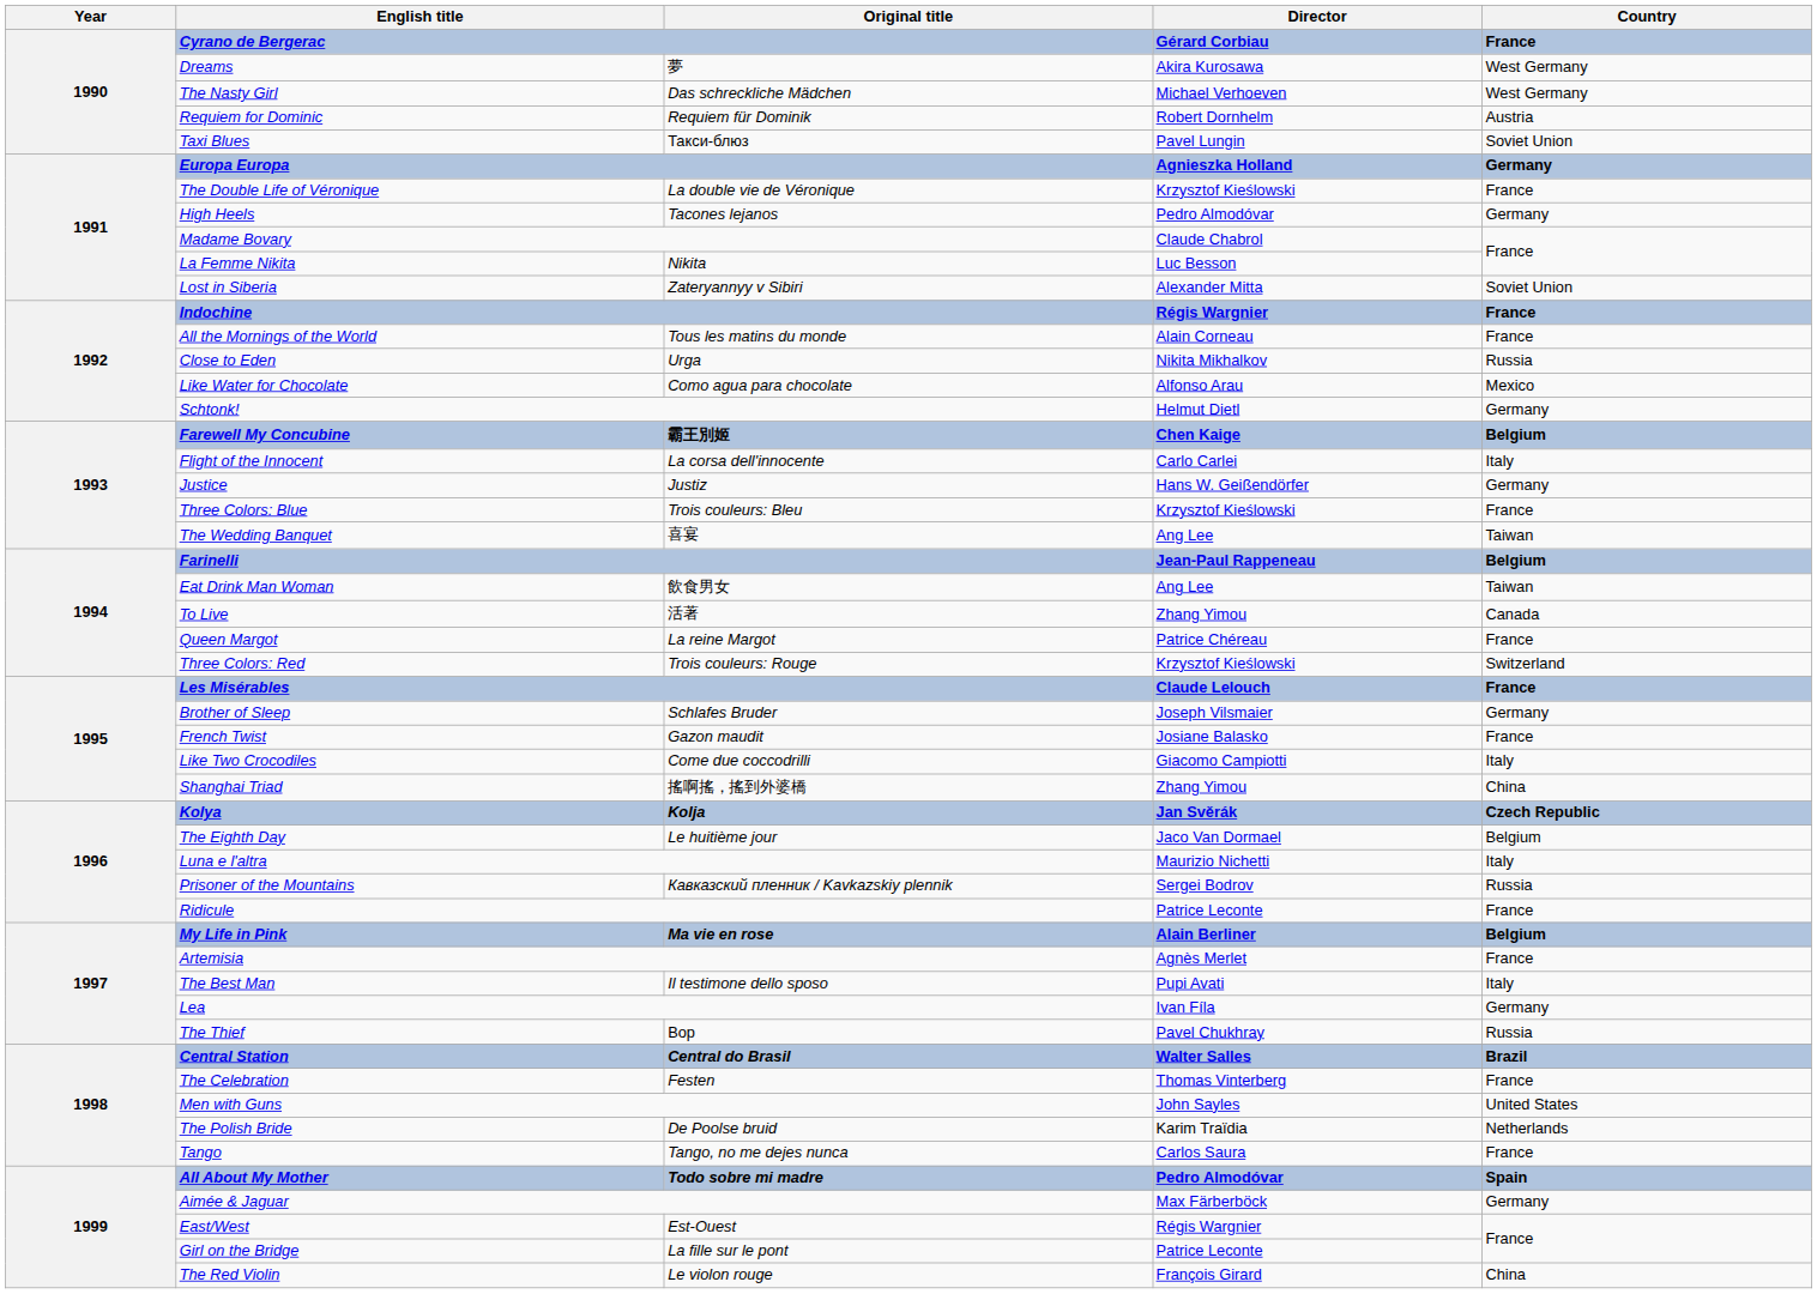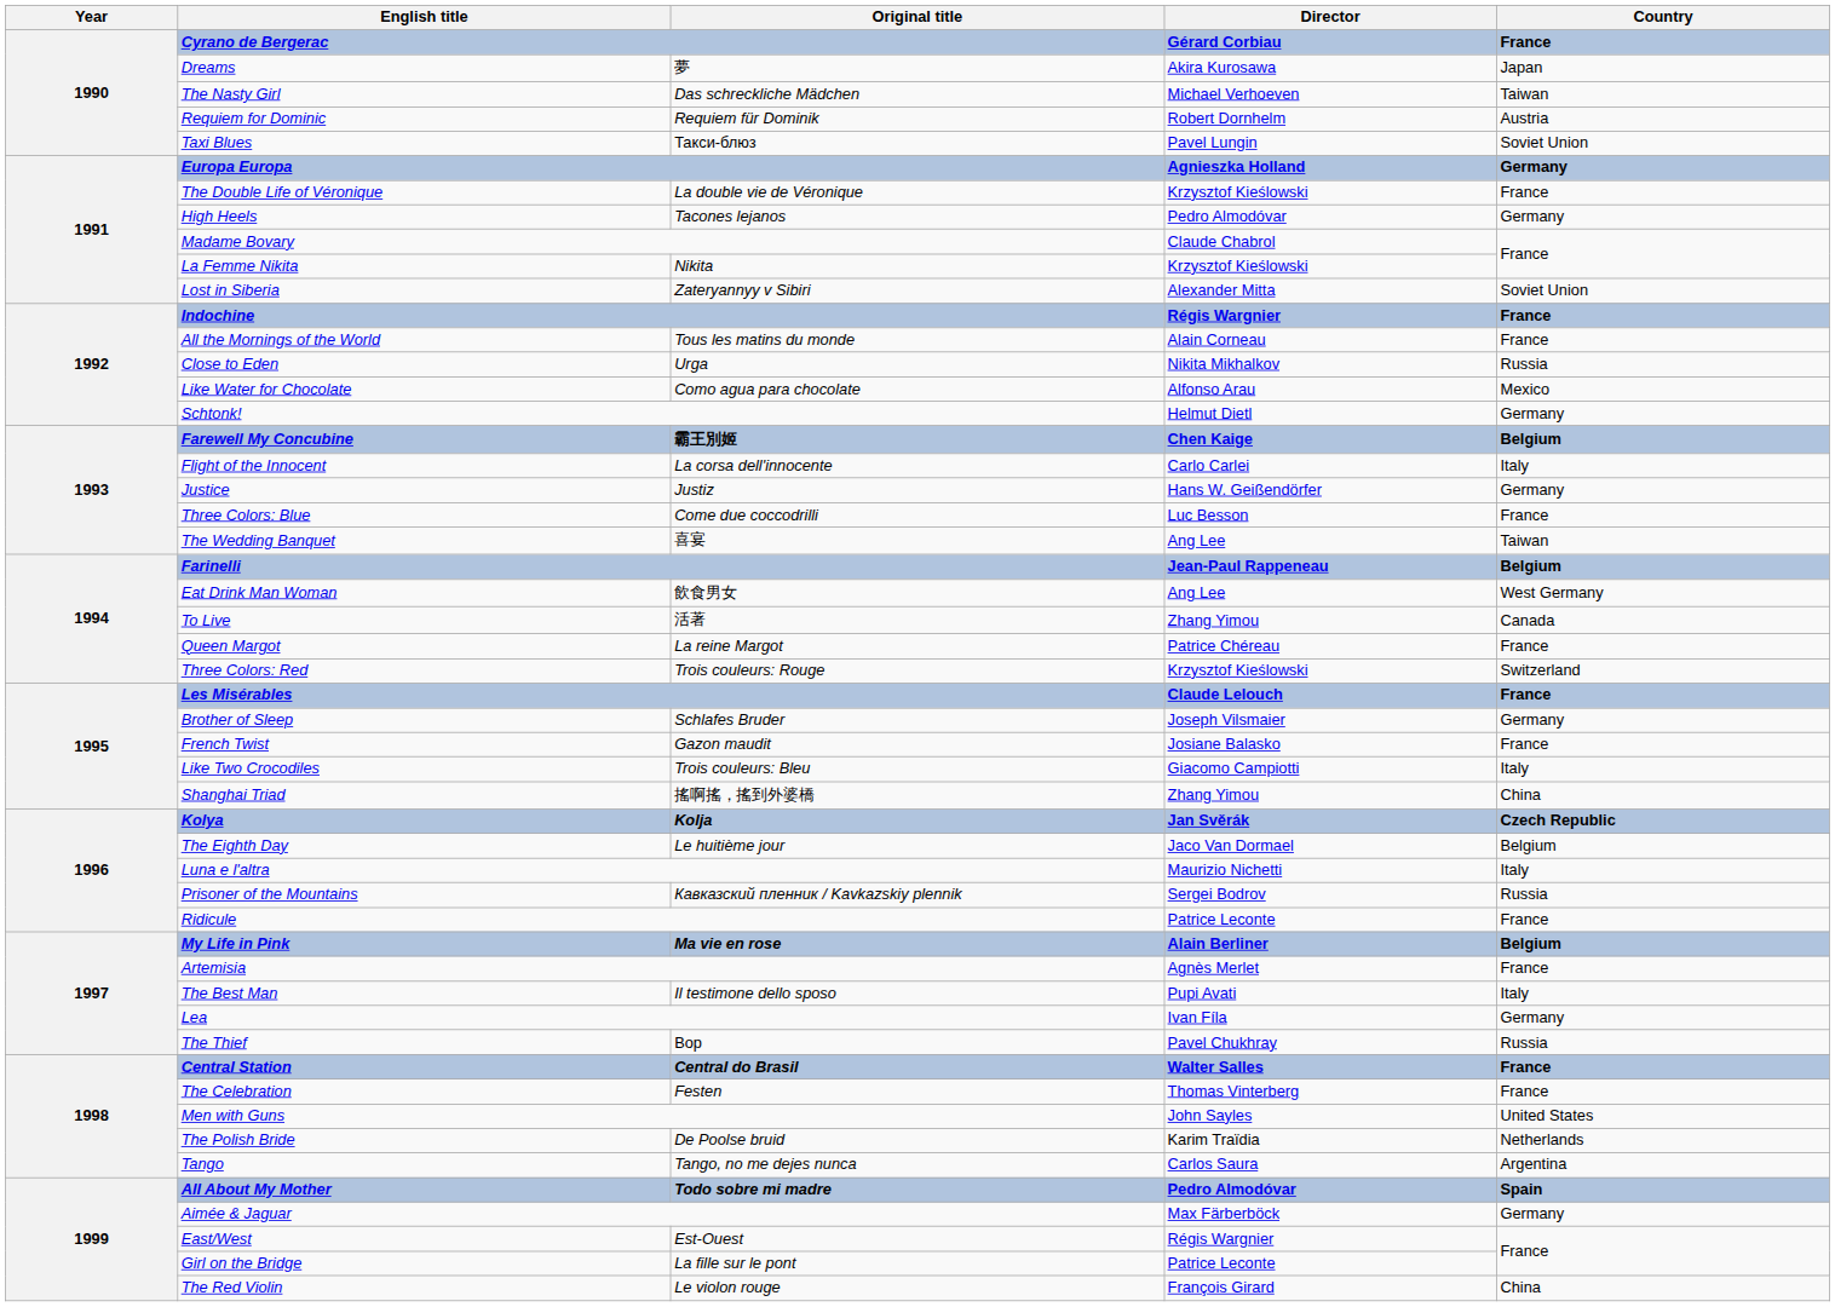 <table class="wikitable sortable" width="95%" cellpadding="5">
 <tr bgcolor="#CCCCCC">
 <th width="100">Year</th>
 <th width="300">English title</th>
 <th width="300">Original title</th>
 <th width="200">Director</th>
 <th width="200">Country</th>
 </tr>
 <tr>
 <th rowspan="5" style="text-align:center;">1990</th>
 <td colspan="2" style="background:#B0C4DE;"><strong><em><a href='#'>Cyrano de Bergerac</a></em></strong></td>
 <td style="background:#B0C4DE;"><strong><a href='#'>Gérard Corbiau</a></strong></td>
 <td style="background:#B0C4DE;"><strong>France</strong></td>
 </tr>
 <tr>
 <td><em><a href='#'>Dreams</a></em></td>
 <td>夢</td>
 <td><a href='#'>Akira Kurosawa</a></td>
-<td>West Germany</td>
+<td>Japan</td>
 </tr>
 <tr>
 <td><em><a href='#'>The Nasty Girl</a></em></td>
 <td><em>Das schreckliche Mädchen</em></td>
 <td><a href='#'>Michael Verhoeven</a></td>
-<td>West Germany</td>
+<td>Taiwan</td>
 </tr>
 <tr>
 <td><em><a href='#'>Requiem for Dominic</a></em></td>
 <td><em>Requiem für Dominik</em></td>
 <td><a href='#'>Robert Dornhelm</a></td>
 <td>Austria</td>
 </tr>
 <tr>
 <td><em><a href='#'>Taxi Blues</a></em></td>
 <td>Такси-блюз</td>
 <td><a href='#'>Pavel Lungin</a></td>
 <td>Soviet Union</td>
 </tr>
 <tr>
 <th rowspan="6" style="text-align:center;">1991</th>
 <td colspan="2" style="background:#B0C4DE;"><strong><em><a href='#'>Europa Europa</a></em></strong></td>
 <td style="background:#B0C4DE;"><strong><a href='#'>Agnieszka Holland</a></strong></td>
 <td style="background:#B0C4DE;"><strong>Germany</strong></td>
 </tr>
 <tr>
 <td><em><a href='#'>The Double Life of Véronique</a></em></td>
 <td><em>La double vie de Véronique</em></td>
 <td><a href='#'>Krzysztof Kieślowski</a></td>
 <td>France</td>
 </tr>
 <tr>
 <td><em><a href='#'>High Heels</a></em></td>
 <td><em>Tacones lejanos</em></td>
 <td><a href='#'>Pedro Almodóvar</a></td>
 <td>Germany</td>
 </tr>
 <tr>
 <td colspan="2"><em><a href='#'>Madame Bovary</a></em></td>
 <td><a href='#'>Claude Chabrol</a></td>
 <td rowspan="2">France</td>
 </tr>
 <tr>
 <td><em><a href='#'>La Femme Nikita</a></em></td>
 <td><em>Nikita</em></td>
-<td><a href='#'>Luc Besson</a></td>
+<td><a href='#'>Krzysztof Kieślowski</a></td>
 </tr>
 <tr>
 <td><em><a href='#'>Lost in Siberia</a></em></td>
 <td><em>Zateryannyy v Sibiri</em></td>
 <td><a href='#'>Alexander Mitta</a></td>
 <td>Soviet Union</td>
 </tr>
 <tr>
 <th rowspan="5" style="text-align:center;">1992</th>
 <td colspan="2" style="background:#B0C4DE;"><strong><em><a href='#'>Indochine</a></em></strong></td>
 <td style="background:#B0C4DE;"><strong><a href='#'>Régis Wargnier</a></strong></td>
 <td style="background:#B0C4DE;"><strong>France</strong></td>
 </tr>
 <tr>
 <td><em><a href='#'>All the Mornings of the World</a></em></td>
 <td><em>Tous les matins du monde</em></td>
 <td><a href='#'>Alain Corneau</a></td>
 <td>France</td>
 </tr>
 <tr>
 <td><em><a href='#'>Close to Eden</a></em></td>
 <td><em>Urga</em></td>
 <td><a href='#'>Nikita Mikhalkov</a></td>
 <td>Russia</td>
 </tr>
 <tr>
 <td><em><a href='#'>Like Water for Chocolate</a></em></td>
 <td><em>Como agua para chocolate</em></td>
 <td><a href='#'>Alfonso Arau</a></td>
 <td>Mexico</td>
 </tr>
 <tr>
 <td colspan="2"><em><a href='#'>Schtonk!</a></em></td>
 <td><a href='#'>Helmut Dietl</a></td>
 <td>Germany</td>
 </tr>
 <tr>
 <th rowspan="5" style="text-align:center;">1993</th>
 <td style="background:#B0C4DE;"><strong><em><a href='#'>Farewell My Concubine</a></em></strong></td>
 <td style="background:#B0C4DE;"><strong>霸王別姬</strong></td>
 <td style="background:#B0C4DE;"><strong><a href='#'>Chen Kaige</a></strong></td>
 <td style="background:#B0C4DE;"><strong>Belgium</strong></td>
 </tr>
 <tr>
 <td><em><a href='#'>Flight of the Innocent</a></em></td>
 <td><em>La corsa dell'innocente</em></td>
 <td><a href='#'>Carlo Carlei</a></td>
 <td>Italy</td>
 </tr>
 <tr>
 <td><em><a href='#'>Justice</a></em></td>
 <td><em>Justiz</em></td>
 <td><a href='#'>Hans W. Geißendörfer</a></td>
 <td>Germany</td>
 </tr>
 <tr>
 <td><em><a href='#'>Three Colors: Blue</a></em></td>
-<td><em>Trois couleurs: Bleu</em></td>
-<td><a href='#'>Krzysztof Kieślowski</a></td>
+<td><em>Come due coccodrilli</em></td>
+<td><a href='#'>Luc Besson</a></td>
 <td>France</td>
 </tr>
 <tr>
 <td><em><a href='#'>The Wedding Banquet</a></em></td>
 <td>喜宴</td>
 <td><a href='#'>Ang Lee</a></td>
 <td>Taiwan</td>
 </tr>
 <tr>
 <th rowspan="5" style="text-align:center;">1994</th>
 <td colspan="2" style="background:#B0C4DE;"><strong><em><a href='#'>Farinelli</a></em></strong></td>
 <td style="background:#B0C4DE;"><strong><a href='#'>Jean-Paul Rappeneau</a></strong></td>
 <td style="background:#B0C4DE;"><strong>Belgium</strong></td>
 </tr>
 <tr>
 <td><em><a href='#'>Eat Drink Man Woman</a></em></td>
 <td>飲食男女</td>
 <td><a href='#'>Ang Lee</a></td>
-<td>Taiwan</td>
+<td>West Germany</td>
 </tr>
 <tr>
 <td><em><a href='#'>To Live</a></em></td>
 <td>活著</td>
 <td><a href='#'>Zhang Yimou</a></td>
 <td>Canada</td>
 </tr>
 <tr>
 <td><em><a href='#'>Queen Margot</a></em></td>
 <td><em>La reine Margot</em></td>
 <td><a href='#'>Patrice Chéreau</a></td>
 <td>France</td>
 </tr>
 <tr>
 <td><em><a href='#'>Three Colors: Red</a></em></td>
 <td><em>Trois couleurs: Rouge</em></td>
 <td><a href='#'>Krzysztof Kieślowski</a></td>
 <td>Switzerland</td>
 </tr>
 <tr>
 <th rowspan="5" style="text-align:center;">1995</th>
 <td colspan="2" style="background:#B0C4DE;"><strong><em><a href='#'>Les Misérables</a></em></strong></td>
 <td style="background:#B0C4DE;"><strong><a href='#'>Claude Lelouch</a></strong></td>
 <td style="background:#B0C4DE;"><strong>France</strong></td>
 </tr>
 <tr>
 <td><em><a href='#'>Brother of Sleep</a></em></td>
 <td><em>Schlafes Bruder</em></td>
 <td><a href='#'>Joseph Vilsmaier</a></td>
 <td>Germany</td>
 </tr>
 <tr>
 <td><em><a href='#'>French Twist</a></em></td>
 <td><em>Gazon maudit</em></td>
 <td><a href='#'>Josiane Balasko</a></td>
 <td>France</td>
 </tr>
 <tr>
 <td><em><a href='#'>Like Two Crocodiles</a></em></td>
-<td><em>Come due coccodrilli</em></td>
+<td><em>Trois couleurs: Bleu</em></td>
 <td><a href='#'>Giacomo Campiotti</a></td>
 <td>Italy</td>
 </tr>
 <tr>
 <td><em><a href='#'>Shanghai Triad</a></em></td>
 <td>搖啊搖，搖到外婆橋</td>
 <td><a href='#'>Zhang Yimou</a></td>
 <td>China</td>
 </tr>
 <tr>
 <th rowspan="5" style="text-align:center;">1996</th>
 <td style="background:#B0C4DE;"><strong><em><a href='#'>Kolya</a></em></strong></td>
 <td style="background:#B0C4DE;"><strong><em>Kolja</em></strong></td>
 <td style="background:#B0C4DE;"><strong><a href='#'>Jan Svěrák</a></strong></td>
 <td style="background:#B0C4DE;"><strong>Czech Republic</strong></td>
 </tr>
 <tr>
 <td><em><a href='#'>The Eighth Day</a></em></td>
 <td><em>Le huitième jour</em></td>
 <td><a href='#'>Jaco Van Dormael</a></td>
 <td>Belgium</td>
 </tr>
 <tr>
 <td colspan="2"><em><a href='#'>Luna e l'altra</a></em></td>
 <td><a href='#'>Maurizio Nichetti</a></td>
 <td>Italy</td>
 </tr>
 <tr>
 <td><em><a href='#'>Prisoner of the Mountains</a></em></td>
 <td><em>Кавказский пленник / Kavkazskiy plennik</em></td>
 <td><a href='#'>Sergei Bodrov</a></td>
 <td>Russia</td>
 </tr>
 <tr>
 <td colspan="2"><em><a href='#'>Ridicule</a></em></td>
 <td><a href='#'>Patrice Leconte</a></td>
 <td>France</td>
 </tr>
 <tr>
 <th rowspan="5" style="text-align:center;">1997</th>
 <td style="background:#B0C4DE;"><strong><em><a href='#'>My Life in Pink</a></em></strong></td>
 <td style="background:#B0C4DE;"><strong><em>Ma vie en rose</em></strong></td>
 <td style="background:#B0C4DE;"><strong><a href='#'>Alain Berliner</a></strong></td>
 <td style="background:#B0C4DE;"><strong>Belgium</strong></td>
 </tr>
 <tr>
 <td colspan="2"><em><a href='#'>Artemisia</a></em></td>
 <td><a href='#'>Agnès Merlet</a></td>
 <td>France</td>
 </tr>
 <tr>
 <td><em><a href='#'>The Best Man</a></em></td>
 <td><em>Il testimone dello sposo</em></td>
 <td><a href='#'>Pupi Avati</a></td>
 <td>Italy</td>
 </tr>
 <tr>
 <td colspan="2"><em><a href='#'>Lea</a></em></td>
 <td><a href='#'>Ivan Fíla</a></td>
 <td>Germany</td>
 </tr>
 <tr>
 <td><em><a href='#'>The Thief</a></em></td>
 <td>Вор</td>
 <td><a href='#'>Pavel Chukhray</a></td>
 <td>Russia</td>
 </tr>
 <tr>
 <th rowspan="5" style="text-align:center;">1998</th>
 <td style="background:#B0C4DE;"><strong><em><a href='#'>Central Station</a></em></strong></td>
 <td style="background:#B0C4DE;"><strong><em>Central do Brasil</em></strong></td>
 <td style="background:#B0C4DE;"><strong><a href='#'>Walter Salles</a></strong></td>
-<td style="background:#B0C4DE;"><strong>Brazil</strong></td>
+<td style="background:#B0C4DE;"><strong>France</strong></td>
 </tr>
 <tr>
 <td><em><a href='#'>The Celebration</a></em></td>
 <td><em>Festen</em></td>
 <td><a href='#'>Thomas Vinterberg</a></td>
 <td>France</td>
 </tr>
 <tr>
 <td colspan="2"><em><a href='#'>Men with Guns</a></em></td>
 <td><a href='#'>John Sayles</a></td>
 <td>United States</td>
 </tr>
 <tr>
 <td><em><a href='#'>The Polish Bride</a></em></td>
 <td><em>De Poolse bruid</em></td>
 <td>Karim Traïdia</td>
 <td>Netherlands</td>
 </tr>
 <tr>
 <td><em><a href='#'>Tango</a></em></td>
 <td><em>Tango, no me dejes nunca</em></td>
 <td><a href='#'>Carlos Saura</a></td>
-<td>France</td>
+<td>Argentina</td>
 </tr>
 <tr>
 <th rowspan="5" style="text-align:center;">1999</th>
 <td style="background:#B0C4DE;"><strong><em><a href='#'>All About My Mother</a></em></strong></td>
 <td style="background:#B0C4DE;"><strong><em>Todo sobre mi madre</em></strong></td>
 <td style="background:#B0C4DE;"><strong><a href='#'>Pedro Almodóvar</a></strong></td>
 <td style="background:#B0C4DE;"><strong>Spain</strong></td>
 </tr>
 <tr>
 <td colspan="2"><em><a href='#'>Aimée & Jaguar</a></em></td>
 <td><a href='#'>Max Färberböck</a></td>
 <td>Germany</td>
 </tr>
 <tr>
 <td><em><a href='#'>East/West</a></em></td>
 <td><em>Est-Ouest</em></td>
 <td><a href='#'>Régis Wargnier</a></td>
 <td rowspan="2">France</td>
 </tr>
 <tr>
 <td><em><a href='#'>Girl on the Bridge</a></em></td>
 <td><em>La fille sur le pont</em></td>
 <td><a href='#'>Patrice Leconte</a></td>
 </tr>
 <tr>
 <td><em><a href='#'>The Red Violin</a></em></td>
 <td><em>Le violon rouge</em></td>
 <td><a href='#'>François Girard</a></td>
 <td>China</td>
 </tr>
 </table>
